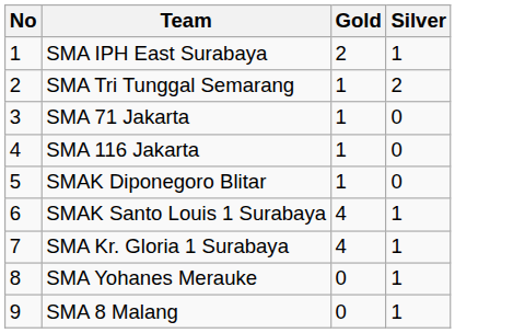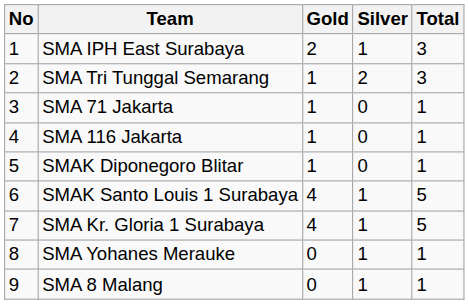 <table class="wikitable">
 <tr>
 <th>No</th>
 <th>Team</th>
 <th>Gold</th>
 <th>Silver</th>
+<th>Total</th>
 </tr>
 <tr>
 <td>1</td>
 <td>SMA IPH East Surabaya</td>
 <td>2</td>
 <td>1</td>
+<td>3</td>
 </tr>
 <tr>
 <td>2</td>
 <td>SMA Tri Tunggal Semarang</td>
 <td>1</td>
 <td>2</td>
+<td>3</td>
 </tr>
 <tr>
 <td>3</td>
 <td>SMA 71 Jakarta</td>
 <td>1</td>
 <td>0</td>
+<td>1</td>
 </tr>
 <tr>
 <td>4</td>
 <td>SMA 116 Jakarta</td>
 <td>1</td>
 <td>0</td>
+<td>1</td>
 </tr>
 <tr>
 <td>5</td>
 <td>SMAK Diponegoro Blitar</td>
 <td>1</td>
 <td>0</td>
+<td>1</td>
 </tr>
 <tr>
 <td>6</td>
 <td>SMAK Santo Louis 1 Surabaya</td>
 <td>4</td>
 <td>1</td>
+<td>5</td>
 </tr>
 <tr>
 <td>7</td>
 <td>SMA Kr. Gloria 1 Surabaya</td>
 <td>4</td>
 <td>1</td>
+<td>5</td>
 </tr>
 <tr>
 <td>8</td>
 <td>SMA Yohanes Merauke</td>
 <td>0</td>
+<td>1</td>
 <td>1</td>
 </tr>
 <tr>
 <td>9</td>
 <td>SMA 8 Malang</td>
 <td>0</td>
 <td>1</td>
+<td>1</td>
 </tr>
 </table>
